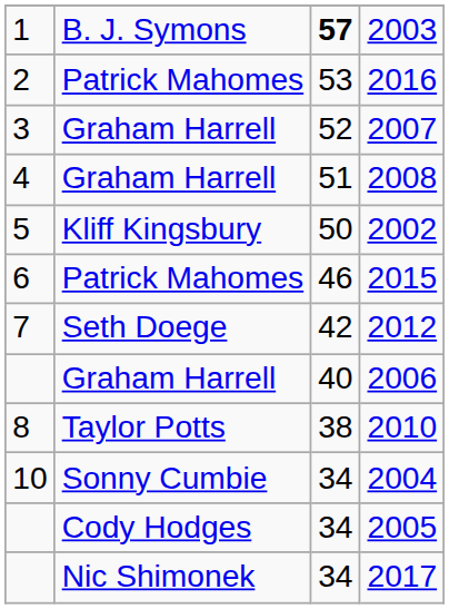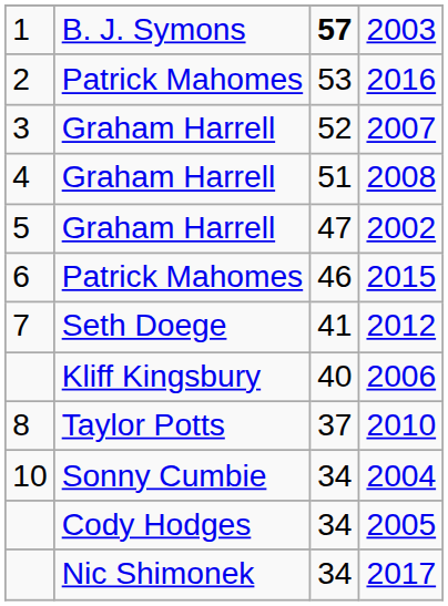 <table class="wikitable">
 <tr>
 </tr>
 <tr>
 <td>1</td>
 <td><a href='#'>B. J. Symons</a></td>
 <td><strong><abbr>57</abbr></strong></td>
 <td><a href='#'>2003</a></td>
 </tr>
 <tr>
 <td>2</td>
 <td><a href='#'>Patrick Mahomes</a></td>
 <td><abbr>53</abbr></td>
 <td><a href='#'>2016</a></td>
 </tr>
 <tr>
 <td>3</td>
 <td><a href='#'>Graham Harrell</a></td>
 <td><abbr>52</abbr></td>
 <td><a href='#'>2007</a></td>
 </tr>
 <tr>
 <td>4</td>
 <td><a href='#'>Graham Harrell</a></td>
 <td><abbr>51</abbr></td>
 <td><a href='#'>2008</a></td>
 </tr>
 <tr>
 <td>5</td>
-<td><a href='#'>Kliff Kingsbury</a></td>
-<td><abbr>50</abbr></td>
+<td><a href='#'>Graham Harrell</a></td>
+<td><abbr>47</abbr></td>
 <td><a href='#'>2002</a></td>
 </tr>
 <tr>
 <td>6</td>
 <td><a href='#'>Patrick Mahomes</a></td>
 <td><abbr>46</abbr></td>
 <td><a href='#'>2015</a></td>
 </tr>
 <tr>
 <td>7</td>
 <td><a href='#'>Seth Doege</a></td>
-<td><abbr>42</abbr></td>
+<td><abbr>41</abbr></td>
 <td><a href='#'>2012</a></td>
 </tr>
 <tr>
 <td></td>
-<td><a href='#'>Graham Harrell</a></td>
+<td><a href='#'>Kliff Kingsbury</a></td>
 <td><abbr>40</abbr></td>
 <td><a href='#'>2006</a></td>
 </tr>
 <tr>
 <td>8</td>
 <td><a href='#'>Taylor Potts</a></td>
-<td><abbr>38</abbr></td>
+<td><abbr>37</abbr></td>
 <td><a href='#'>2010</a></td>
 </tr>
 <tr>
 <td>10</td>
 <td><a href='#'>Sonny Cumbie</a></td>
 <td><abbr>34</abbr></td>
 <td><a href='#'>2004</a></td>
 </tr>
 <tr>
 <td></td>
 <td><a href='#'>Cody Hodges</a></td>
 <td><abbr>34</abbr></td>
 <td><a href='#'>2005</a></td>
 </tr>
 <tr>
 <td></td>
 <td><a href='#'>Nic Shimonek</a></td>
 <td><abbr>34</abbr></td>
 <td><a href='#'>2017</a></td>
 </tr>
 </table>
